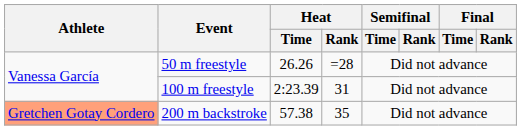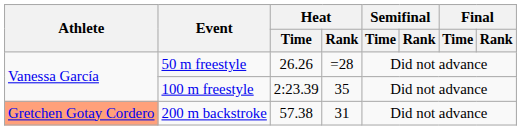 <table class=wikitable style="font-size:90%">
 <tr>
 <th rowspan="2">Athlete</th>
 <th rowspan="2">Event</th>
 <th colspan="2">Heat</th>
 <th colspan="2">Semifinal</th>
 <th colspan="2">Final</th>
 </tr>
 <tr style="font-size:95%">
 <th>Time</th>
 <th>Rank</th>
 <th>Time</th>
 <th>Rank</th>
 <th>Time</th>
 <th>Rank</th>
 </tr>
 <tr align=center>
 <td align=left rowspan=2><a href='#'>Vanessa García</a></td>
 <td align=left><a href='#'>50 m freestyle</a></td>
 <td>26.26</td>
 <td>=28</td>
 <td colspan=4>Did not advance</td>
 </tr>
 <tr align=center>
 <td align=left><a href='#'>100 m freestyle</a></td>
 <td>2:23.39</td>
-<td>31</td>
+<td>35</td>
 <td colspan=4>Did not advance</td>
 </tr>
 <tr align=center>
 <td align=left style="background: lightsalmon;"><a href='#'>Gretchen Gotay Cordero</a></td>
 <td align=left><a href='#'>200 m backstroke</a></td>
 <td>57.38</td>
-<td>35</td>
+<td>31</td>
 <td colspan=4>Did not advance</td>
 </tr>
 </table>
